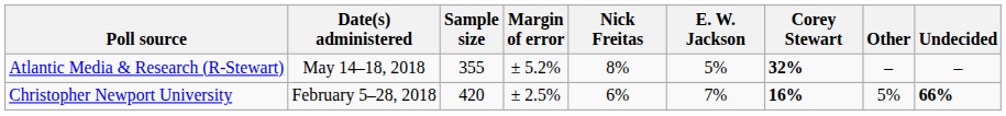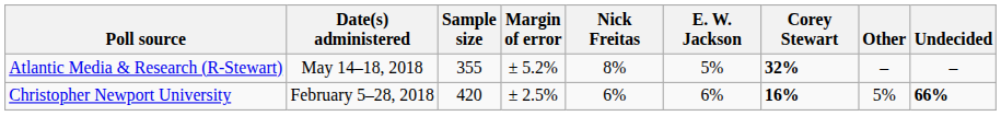 <table class="wikitable" style="font-size:90%">
 <tr valign=bottom>
 <th>Poll source</th>
 <th>Date(s)<br>administered</th>
 <th>Sample<br>size</th>
 <th>Margin<br>of error</th>
 <th style="width:75px;">Nick<br>Freitas</th>
 <th style="width:75px;">E. W.<br>Jackson</th>
 <th style="width:75px;">Corey<br>Stewart</th>
 <th>Other</th>
 <th>Undecided</th>
 </tr>
 <tr>
 <td><a href='#'>Atlantic Media & Research (R-Stewart)</a></td>
 <td align=center>May 14–18, 2018</td>
 <td align=center>355</td>
 <td align=center>± 5.2%</td>
 <td align=center>8%</td>
 <td align=center>5%</td>
 <td><strong>32%</strong></td>
 <td align=center>–</td>
 <td align=center>–</td>
 </tr>
 <tr>
 <td><a href='#'>Christopher Newport University</a></td>
 <td align=center>February 5–28, 2018</td>
 <td align=center>420</td>
 <td align=center>± 2.5%</td>
 <td align=center>6%</td>
-<td align=center>7%</td>
+<td align=center>6%</td>
 <td><strong>16%</strong></td>
 <td align=center>5%</td>
 <td><strong>66%</strong></td>
 </tr>
 </table>
